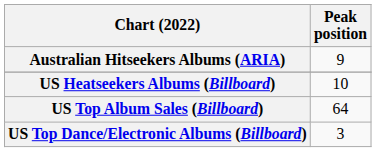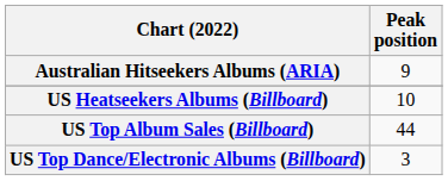 <table class="wikitable sortable plainrowheaders" style="text-align:center;">
 <tr>
 <th scope="col">Chart (2022)</th>
 <th scope="col">Peak<br>position</th>
 </tr>
 <tr>
 <th scope="row">Australian Hitseekers Albums (<a href='#'>ARIA</a>)</th>
 <td>9</td>
 </tr>
 <tr>
 </tr>
 <tr>
 </tr>
 <tr>
 </tr>
 <tr>
 <th scope="row">US <a href='#'>Heatseekers Albums</a> (<em><a href='#'>Billboard</a></em>)</th>
 <td>10</td>
 </tr>
 <tr>
 <th scope="row">US <a href='#'>Top Album Sales</a> (<em><a href='#'>Billboard</a></em>)</th>
-<td>64</td>
+<td>44</td>
 </tr>
 <tr>
 <th scope="row">US <a href='#'>Top Dance/Electronic Albums</a> (<em><a href='#'>Billboard</a></em>)</th>
 <td>3</td>
 </tr>
 </table>
